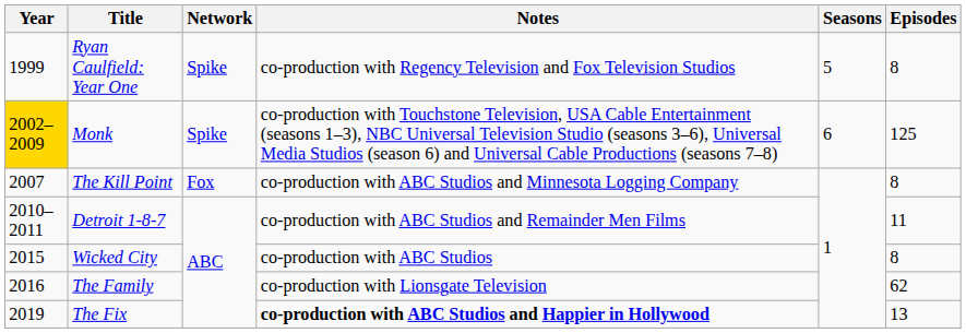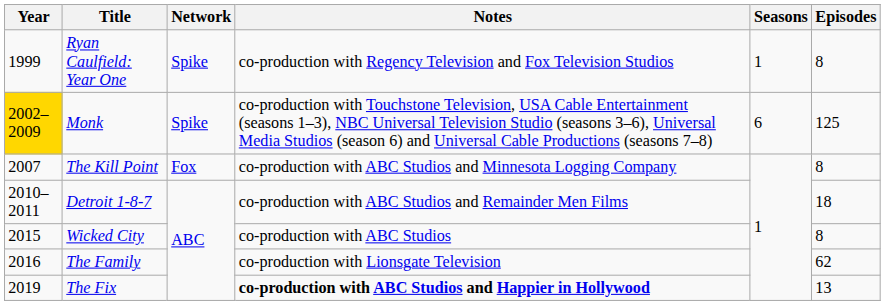 <table class="wikitable sortable">
 <tr>
 <th>Year</th>
 <th>Title</th>
 <th>Network</th>
 <th>Notes</th>
 <th>Seasons</th>
 <th>Episodes</th>
 </tr>
 <tr>
 <td>1999</td>
 <td><em><a href='#'>Ryan Caulfield: Year One</a></em></td>
 <td><a href='#'>Spike</a></td>
 <td>co-production with <a href='#'>Regency Television</a> and <a href='#'>Fox Television Studios</a></td>
-<td>5</td>
+<td>1</td>
 <td>8</td>
 </tr>
 <tr>
 <td style="background: gold;">2002–2009</td>
 <td><em><a href='#'>Monk</a></em></td>
 <td><a href='#'>Spike</a></td>
 <td>co-production with <a href='#'>Touchstone Television</a>, <a href='#'>USA Cable Entertainment</a> (seasons 1–3), <a href='#'>NBC Universal Television Studio</a> (seasons 3–6), <a href='#'>Universal Media Studios</a> (season 6) and <a href='#'>Universal Cable Productions</a> (seasons 7–8)</td>
 <td>6</td>
 <td>125</td>
 </tr>
 <tr>
 <td>2007</td>
 <td><em><a href='#'>The Kill Point</a></em></td>
 <td><a href='#'>Fox</a></td>
 <td>co-production with <a href='#'>ABC Studios</a> and <a href='#'>Minnesota Logging Company</a></td>
 <td rowspan="5">1</td>
 <td>8</td>
 </tr>
 <tr>
 <td>2010–2011</td>
 <td><em><a href='#'>Detroit 1-8-7</a></em></td>
 <td rowspan="4"><a href='#'>ABC</a></td>
 <td>co-production with <a href='#'>ABC Studios</a> and <a href='#'>Remainder Men Films</a></td>
-<td>11</td>
+<td>18</td>
 </tr>
 <tr>
 <td>2015</td>
 <td><em><a href='#'>Wicked City</a></em></td>
 <td>co-production with <a href='#'>ABC Studios</a></td>
 <td>8</td>
 </tr>
 <tr>
 <td>2016</td>
 <td><em><a href='#'>The Family</a></em></td>
 <td>co-production with <a href='#'>Lionsgate Television</a></td>
 <td>62</td>
 </tr>
 <tr>
 <td>2019</td>
 <td><em><a href='#'>The Fix</a></em></td>
 <td><strong>co-production with <a href='#'>ABC Studios</a> and <a href='#'>Happier in Hollywood</a></strong></td>
 <td>13</td>
 </tr>
 </table>
